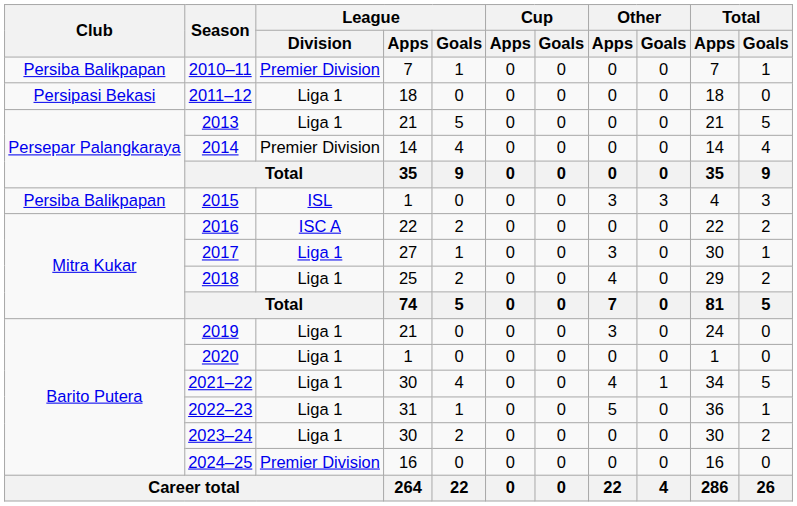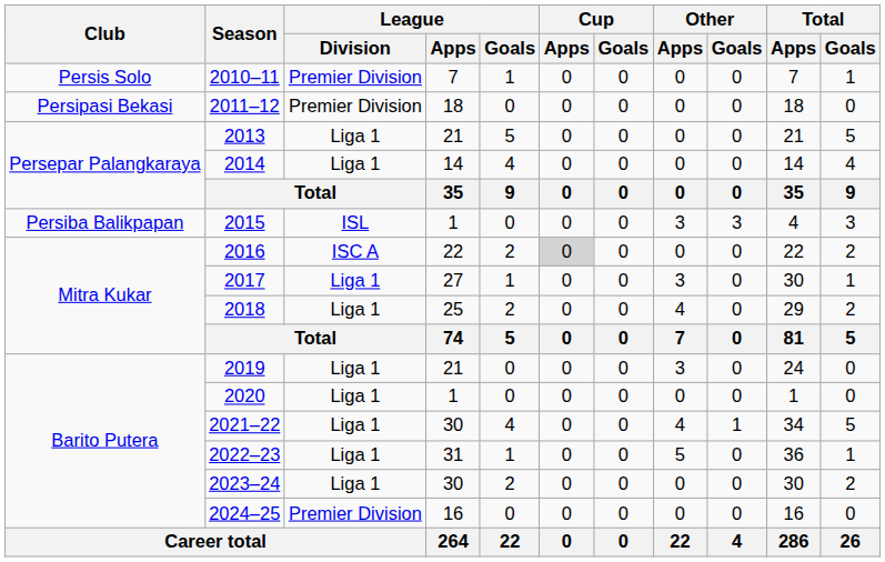 <table class="wikitable" style="text-align:center">
 <tr>
 <th rowspan="2">Club</th>
 <th rowspan="2">Season</th>
 <th colspan="3">League</th>
 <th colspan="2">Cup</th>
 <th colspan="2">Other</th>
 <th colspan="2">Total</th>
 </tr>
 <tr>
 <th>Division</th>
 <th>Apps</th>
 <th>Goals</th>
 <th>Apps</th>
 <th>Goals</th>
 <th>Apps</th>
 <th>Goals</th>
 <th>Apps</th>
 <th>Goals</th>
 </tr>
 <tr>
-<td rowspan="1" valign="center"><a href='#'>Persiba Balikpapan</a></td>
+<td rowspan="1" valign="center"><a href='#'>Persis Solo</a></td>
 <td><a href='#'>2010–11</a></td>
 <td rowspan="1" valign="center"><a href='#'>Premier Division</a></td>
 <td>7</td>
 <td>1</td>
 <td>0</td>
 <td>0</td>
 <td>0</td>
 <td>0</td>
 <td>7</td>
 <td>1</td>
 </tr>
 <tr>
 <td rowspan="1" valign="center"><a href='#'>Persipasi Bekasi</a></td>
 <td><a href='#'>2011–12</a></td>
-<td rowspan="1" valign="center">Liga 1</td>
+<td rowspan="1" valign="center">Premier Division</td>
 <td>18</td>
 <td>0</td>
 <td>0</td>
 <td>0</td>
 <td>0</td>
 <td>0</td>
 <td>18</td>
 <td>0</td>
 </tr>
 <tr>
 <td rowspan="3" valign="center"><a href='#'>Persepar Palangkaraya</a></td>
 <td><a href='#'>2013</a></td>
 <td rowspan="1" valign="center">Liga 1</td>
 <td>21</td>
 <td>5</td>
 <td>0</td>
 <td>0</td>
 <td>0</td>
 <td>0</td>
 <td>21</td>
 <td>5</td>
 </tr>
 <tr>
 <td><a href='#'>2014</a></td>
-<td rowspan="1" valign="center">Premier Division</td>
+<td rowspan="1" valign="center">Liga 1</td>
 <td>14</td>
 <td>4</td>
 <td>0</td>
 <td>0</td>
 <td>0</td>
 <td>0</td>
 <td>14</td>
 <td>4</td>
 </tr>
 <tr>
 <th colspan="2">Total</th>
 <th>35</th>
 <th>9</th>
 <th>0</th>
 <th>0</th>
 <th>0</th>
 <th>0</th>
 <th>35</th>
 <th>9</th>
 </tr>
 <tr>
 <td rowspan="1" valign="center"><a href='#'>Persiba Balikpapan</a></td>
 <td><a href='#'>2015</a></td>
 <td><a href='#'>ISL</a></td>
 <td>1</td>
 <td>0</td>
 <td>0</td>
 <td>0</td>
 <td>3</td>
 <td>3</td>
 <td>4</td>
 <td>3</td>
 </tr>
 <tr>
 <td rowspan="4" valign="center"><a href='#'>Mitra Kukar</a></td>
 <td><a href='#'>2016</a></td>
 <td><a href='#'>ISC A</a></td>
 <td>22</td>
 <td>2</td>
-<td>0</td>
+<td style="background: lightgrey;">0</td>
 <td>0</td>
 <td>0</td>
 <td>0</td>
 <td>22</td>
 <td>2</td>
 </tr>
 <tr>
 <td><a href='#'>2017</a></td>
 <td rowspan="1" valign="center"><a href='#'>Liga 1</a></td>
 <td>27</td>
 <td>1</td>
 <td>0</td>
 <td>0</td>
 <td>3</td>
 <td>0</td>
 <td>30</td>
 <td>1</td>
 </tr>
 <tr>
 <td><a href='#'>2018</a></td>
 <td rowspan="1" valign="center">Liga 1</td>
 <td>25</td>
 <td>2</td>
 <td>0</td>
 <td>0</td>
 <td>4</td>
 <td>0</td>
 <td>29</td>
 <td>2</td>
 </tr>
 <tr>
 <th colspan="2">Total</th>
 <th>74</th>
 <th>5</th>
 <th>0</th>
 <th>0</th>
 <th>7</th>
 <th>0</th>
 <th>81</th>
 <th>5</th>
 </tr>
 <tr>
 <td rowspan="6" valign="center"><a href='#'>Barito Putera</a></td>
 <td><a href='#'>2019</a></td>
 <td rowspan="1" valign="center">Liga 1</td>
 <td>21</td>
 <td>0</td>
 <td>0</td>
 <td>0</td>
 <td>3</td>
 <td>0</td>
 <td>24</td>
 <td>0</td>
 </tr>
 <tr>
 <td><a href='#'>2020</a></td>
 <td rowspan="1" valign="center">Liga 1</td>
 <td>1</td>
 <td>0</td>
 <td>0</td>
 <td>0</td>
 <td>0</td>
 <td>0</td>
 <td>1</td>
 <td>0</td>
 </tr>
 <tr>
 <td><a href='#'>2021–22</a></td>
 <td rowspan="1" valign="center">Liga 1</td>
 <td>30</td>
 <td>4</td>
 <td>0</td>
 <td>0</td>
 <td>4</td>
 <td>1</td>
 <td>34</td>
 <td>5</td>
 </tr>
 <tr>
 <td><a href='#'>2022–23</a></td>
 <td rowspan="1" valign="center">Liga 1</td>
 <td>31</td>
 <td>1</td>
 <td>0</td>
 <td>0</td>
 <td>5</td>
 <td>0</td>
 <td>36</td>
 <td>1</td>
 </tr>
 <tr>
 <td><a href='#'>2023–24</a></td>
 <td rowspan="1" valign="center">Liga 1</td>
 <td>30</td>
 <td>2</td>
 <td>0</td>
 <td>0</td>
 <td>0</td>
 <td>0</td>
 <td>30</td>
 <td>2</td>
 </tr>
 <tr>
 <td><a href='#'>2024–25</a></td>
 <td rowspan="1" valign="center"><a href='#'>Premier Division</a></td>
 <td>16</td>
 <td>0</td>
 <td>0</td>
 <td>0</td>
 <td>0</td>
 <td>0</td>
 <td>16</td>
 <td>0</td>
 </tr>
 <tr>
 <th colspan="3">Career total</th>
 <th>264</th>
 <th>22</th>
 <th>0</th>
 <th>0</th>
 <th>22</th>
 <th>4</th>
 <th>286</th>
 <th>26</th>
 </tr>
 </table>
